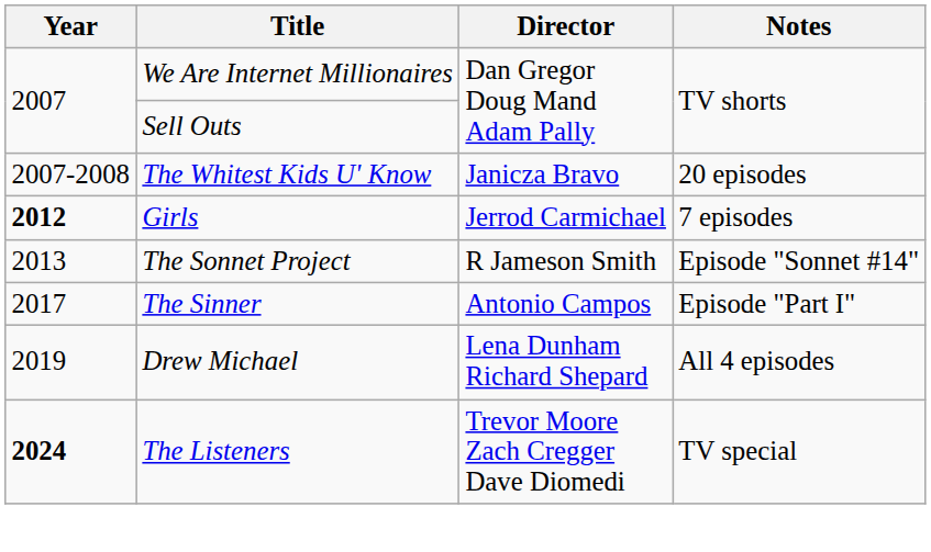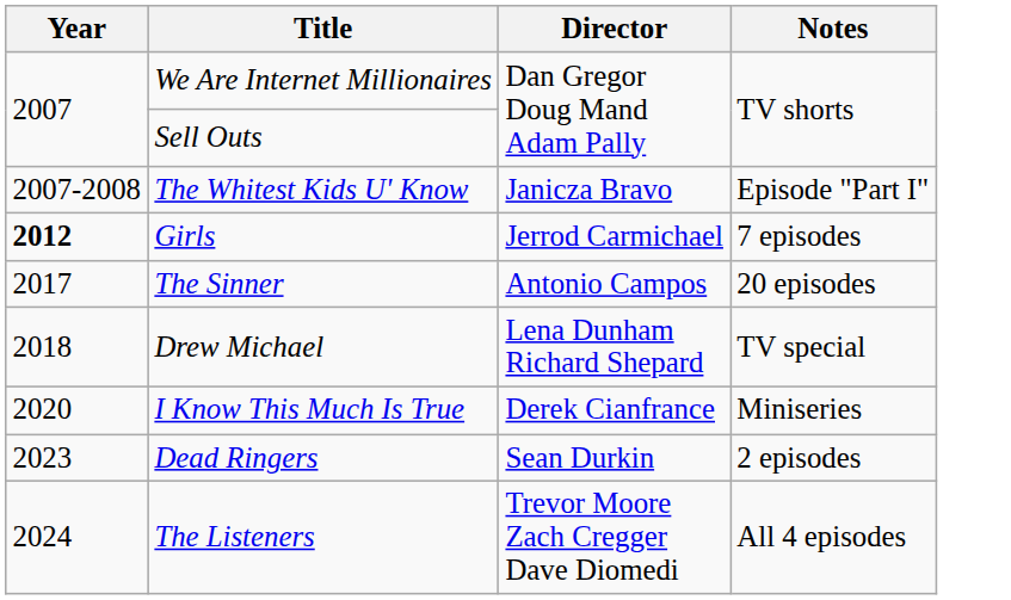 <table class="wikitable">
 <tr>
 <th>Year</th>
 <th>Title</th>
 <th>Director</th>
 <th>Notes</th>
 </tr>
 <tr>
 <td rowspan=2>2007</td>
 <td><em>We Are Internet Millionaires</em></td>
 <td rowspan=2>Dan Gregor<br>Doug Mand<br><a href='#'>Adam Pally</a></td>
 <td rowspan=2>TV shorts</td>
 </tr>
 <tr>
 <td><em>Sell Outs</em></td>
 </tr>
 <tr>
 <td>2007-2008</td>
 <td><em><a href='#'>The Whitest Kids U' Know</a></em></td>
 <td><a href='#'>Janicza Bravo</a></td>
-<td>20 episodes</td>
+<td>Episode "Part I"</td>
 </tr>
 <tr>
 <td><strong>2012</strong></td>
 <td><em><a href='#'>Girls</a></em></td>
 <td><a href='#'>Jerrod Carmichael</a></td>
 <td>7 episodes</td>
 </tr>
 <tr>
-<td>2013</td>
-<td><em>The Sonnet Project</em></td>
-<td>R Jameson Smith</td>
-<td>Episode "Sonnet #14"</td>
-</tr>
-<tr>
 <td>2017</td>
 <td><em><a href='#'>The Sinner</a></em></td>
 <td><a href='#'>Antonio Campos</a></td>
-<td>Episode "Part I"</td>
+<td>20 episodes</td>
 </tr>
 <tr>
-<td>2019</td>
+<td>2018</td>
 <td><em>Drew Michael</em></td>
 <td><a href='#'>Lena Dunham</a><br><a href='#'>Richard Shepard</a></td>
+<td>TV special</td>
+</tr>
+<tr>
+<td>2020</td>
+<td><em><a href='#'>I Know This Much Is True</a></em></td>
+<td><a href='#'>Derek Cianfrance</a></td>
+<td>Miniseries</td>
+</tr>
+<tr>
+<td>2023</td>
+<td><em><a href='#'>Dead Ringers</a></em></td>
+<td><a href='#'>Sean Durkin</a></td>
+<td>2 episodes</td>
+</tr>
+<tr>
+<td>2024</td>
+<td><em><a href='#'>The Listeners</a></em></td>
+<td><a href='#'>Trevor Moore</a><br><a href='#'>Zach Cregger</a><br>Dave Diomedi</td>
 <td>All 4 episodes</td>
 </tr>
-<tr>
-<td><strong>2024</strong></td>
-<td><em><a href='#'>The Listeners</a></em></td>
-<td><a href='#'>Trevor Moore</a><br><a href='#'>Zach Cregger</a><br>Dave Diomedi</td>
-<td>TV special</td>
-</tr>
 </table>
